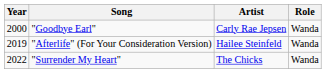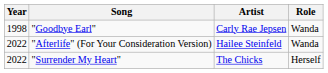 <table class="wikitable plainrowheaders">
 <tr>
 <th scope="col">Year</th>
 <th scope="col">Song</th>
 <th scope="col">Artist</th>
 <th scope="col">Role</th>
 </tr>
 <tr>
-<td scope="row">2000</td>
+<td scope="row">1998</td>
 <td>"<a href='#'>Goodbye Earl</a>"</td>
 <td><a href='#'>Carly Rae Jepsen</a></td>
 <td>Wanda</td>
 </tr>
 <tr>
-<td>2019</td>
+<td>2022</td>
 <td>"<a href='#'>Afterlife</a>" (For Your Consideration Version)</td>
 <td><a href='#'>Hailee Steinfeld</a></td>
 <td>Wanda</td>
 </tr>
 <tr>
 <td scope="row">2022</td>
 <td>"<a href='#'>Surrender My Heart</a>"</td>
 <td><a href='#'>The Chicks</a></td>
-<td>Wanda</td>
+<td>Herself</td>
 </tr>
 </table>
